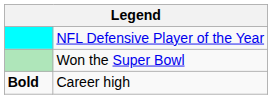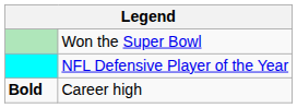 <table class="wikitable mw-collapsible">
 <tr>
 <th colspan="2">Legend</th>
+</tr>
+<tr>
+<td style="background:#afe6ba; width:3em;"></td>
+<td>Won the <a href='#'>Super Bowl</a></td>
 </tr>
 <tr>
 <td style="background:#00ffff; width:3em;"></td>
 <td><a href='#'>NFL Defensive Player of the Year</a></td>
 </tr>
 <tr>
-<td style="background:#afe6ba; width:3em;"></td>
-<td>Won the <a href='#'>Super Bowl</a></td>
-</tr>
-<tr>
 <td><strong>Bold</strong></td>
 <td>Career high</td>
 </tr>
 </table>
